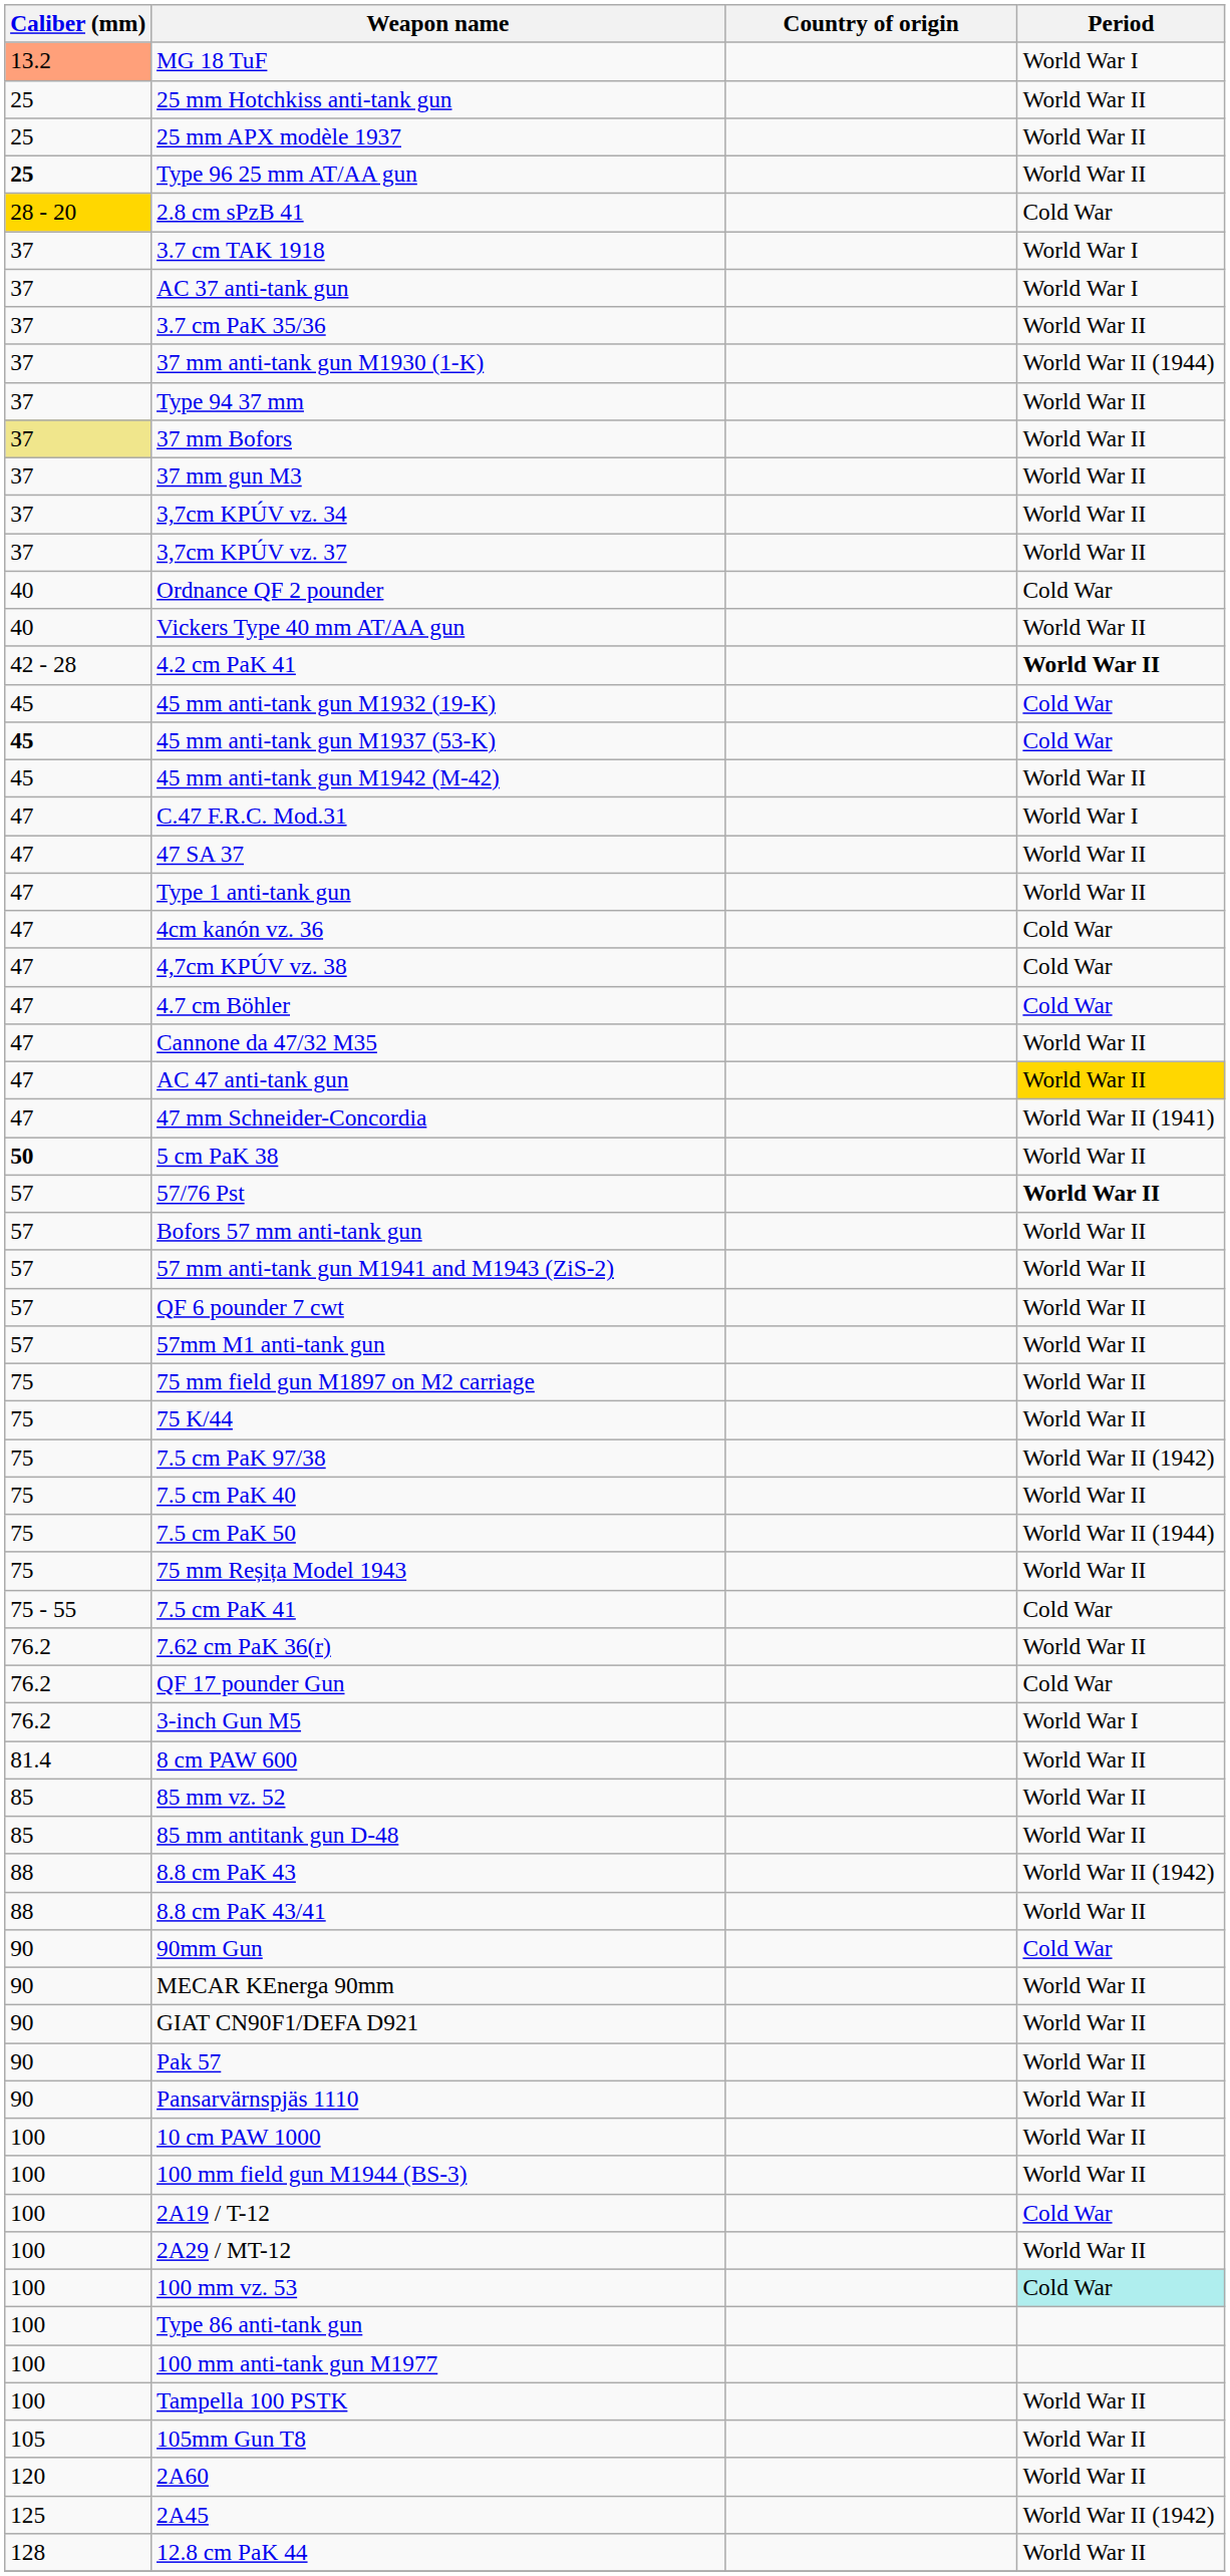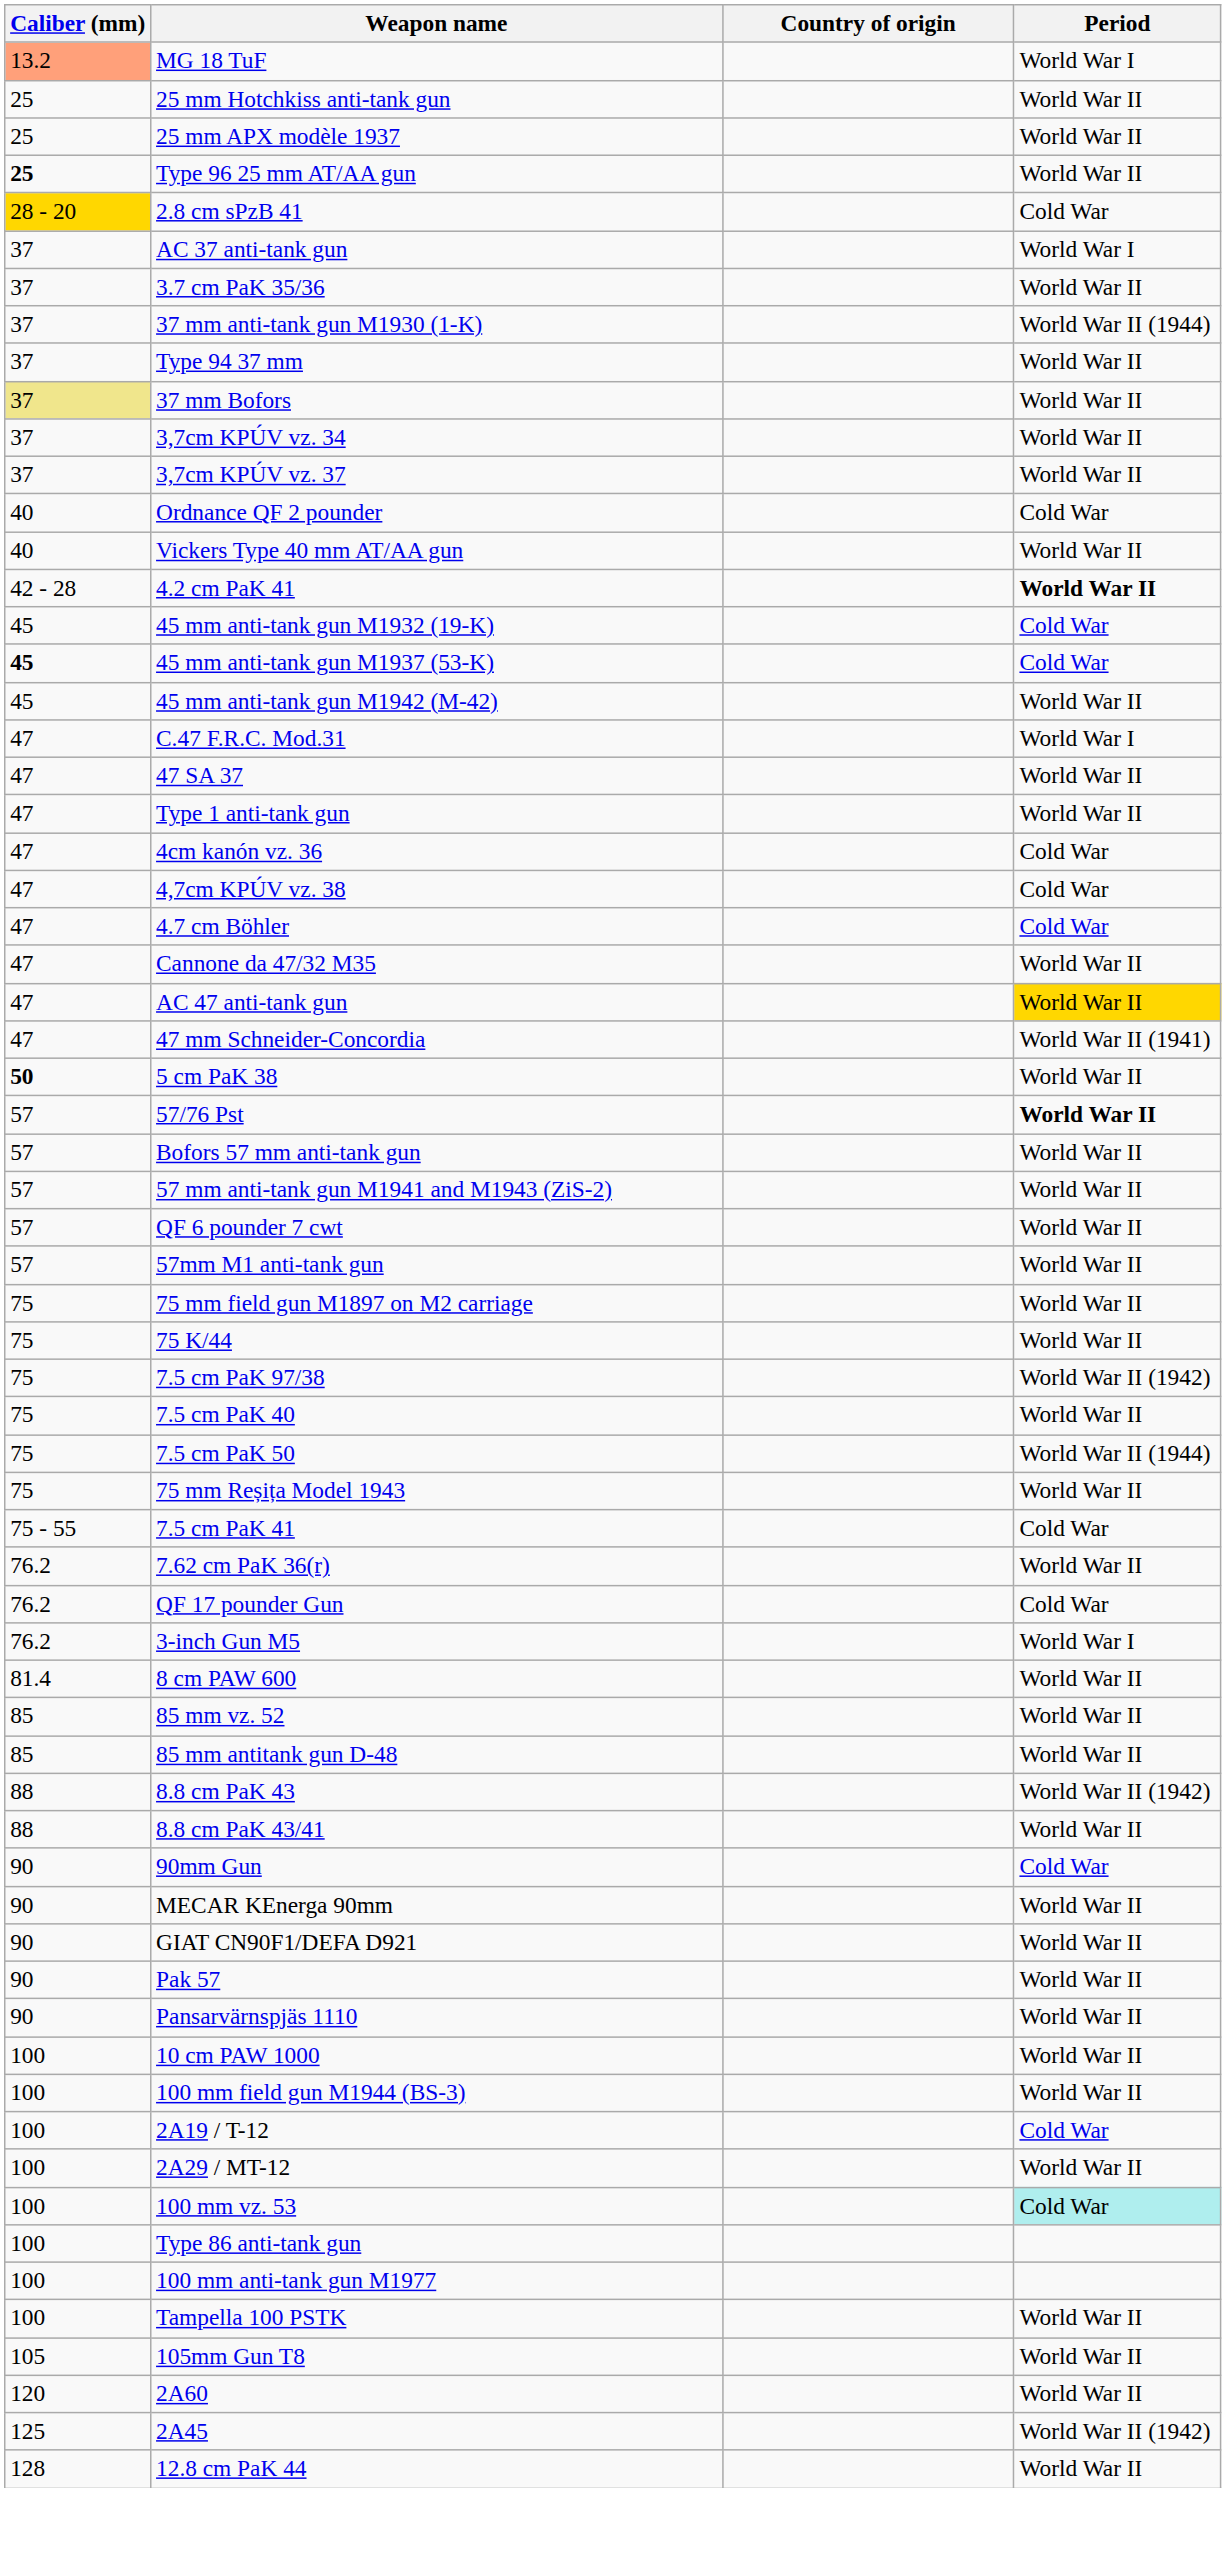 <table class="wikitable sortable" style="font-size:98%;">
 <tr>
 <th width=12%><a href='#'>Caliber</a> (mm)</th>
 <th width=47%>Weapon name</th>
 <th width=24%>Country of origin</th>
 <th width=19%>Period</th>
 </tr>
 <tr>
 <td style="background: lightsalmon;">13.2</td>
 <td><a href='#'>MG 18 TuF</a></td>
 <td></td>
 <td>World War I</td>
 </tr>
 <tr>
 <td>25</td>
 <td><a href='#'>25 mm Hotchkiss anti-tank gun</a></td>
 <td></td>
 <td>World War II</td>
 </tr>
 <tr>
 <td>25</td>
 <td><a href='#'>25 mm APX modèle 1937</a></td>
 <td></td>
 <td>World War II</td>
 </tr>
 <tr>
 <td><strong>25</strong></td>
 <td><a href='#'>Type 96 25 mm AT/AA gun</a></td>
 <td></td>
 <td>World War II</td>
 </tr>
 <tr>
 <td style="background: gold;">28 - 20</td>
 <td><a href='#'>2.8 cm sPzB 41</a></td>
 <td></td>
 <td>Cold War</td>
 </tr>
 <tr>
 <td>37</td>
-<td><a href='#'>3.7 cm TAK 1918</a></td>
-<td></td>
-<td>World War I</td>
-</tr>
-<tr>
-<td>37</td>
 <td><a href='#'>AC 37 anti-tank gun</a></td>
 <td></td>
 <td>World War I</td>
 </tr>
 <tr>
 <td>37</td>
 <td><a href='#'>3.7 cm PaK 35/36</a></td>
 <td></td>
 <td>World War II</td>
 </tr>
 <tr>
 <td>37</td>
 <td><a href='#'>37 mm anti-tank gun M1930 (1-K)</a></td>
 <td></td>
 <td>World War II (1944)</td>
 </tr>
 <tr>
 <td>37</td>
 <td><a href='#'>Type 94 37 mm</a></td>
 <td></td>
 <td>World War II</td>
 </tr>
 <tr>
 <td style="background: khaki;">37</td>
 <td><a href='#'>37 mm Bofors</a></td>
-<td></td>
-<td>World War II</td>
-</tr>
-<tr>
-<td>37</td>
-<td><a href='#'>37 mm gun M3</a></td>
 <td></td>
 <td>World War II</td>
 </tr>
 <tr>
 <td>37</td>
 <td><a href='#'>3,7cm KPÚV vz. 34</a></td>
 <td></td>
 <td>World War II</td>
 </tr>
 <tr>
 <td>37</td>
 <td><a href='#'>3,7cm KPÚV vz. 37</a></td>
 <td></td>
 <td>World War II</td>
 </tr>
 <tr>
 <td>40</td>
 <td><a href='#'>Ordnance QF 2 pounder</a></td>
 <td></td>
 <td>Cold War</td>
 </tr>
 <tr>
 <td>40</td>
 <td><a href='#'>Vickers Type 40 mm AT/AA gun</a></td>
 <td></td>
 <td>World War II</td>
 </tr>
 <tr>
 <td>42 - 28</td>
 <td><a href='#'>4.2 cm PaK 41</a></td>
 <td></td>
 <td><strong>World War II</strong></td>
 </tr>
 <tr>
 <td>45</td>
 <td><a href='#'>45 mm anti-tank gun M1932 (19-K)</a></td>
 <td></td>
 <td><a href='#'>Cold War</a></td>
 </tr>
 <tr>
 <td><strong>45</strong></td>
 <td><a href='#'>45 mm anti-tank gun M1937 (53-K)</a></td>
 <td></td>
 <td><a href='#'>Cold War</a></td>
 </tr>
 <tr>
 <td>45</td>
 <td><a href='#'>45 mm anti-tank gun M1942 (M-42)</a></td>
 <td></td>
 <td>World War II</td>
 </tr>
 <tr>
 <td>47</td>
 <td><a href='#'>C.47 F.R.C. Mod.31</a></td>
 <td></td>
 <td>World War I</td>
 </tr>
 <tr>
 <td>47</td>
 <td><a href='#'>47 SA 37</a></td>
 <td></td>
 <td>World War II</td>
 </tr>
 <tr>
 <td>47</td>
 <td><a href='#'>Type 1 anti-tank gun</a></td>
 <td></td>
 <td>World War II</td>
 </tr>
 <tr>
 <td>47</td>
 <td><a href='#'>4cm kanón vz. 36</a></td>
 <td></td>
 <td>Cold War</td>
 </tr>
 <tr>
 <td>47</td>
 <td><a href='#'>4,7cm KPÚV vz. 38</a></td>
 <td></td>
 <td>Cold War</td>
 </tr>
 <tr>
 <td>47</td>
 <td><a href='#'>4.7 cm Böhler</a></td>
 <td></td>
 <td><a href='#'>Cold War</a></td>
 </tr>
 <tr>
 <td>47</td>
 <td><a href='#'>Cannone da 47/32 M35</a></td>
 <td></td>
 <td>World War II</td>
 </tr>
 <tr>
 <td>47</td>
 <td><a href='#'>AC 47 anti-tank gun</a></td>
 <td></td>
 <td style="background: gold;">World War II</td>
 </tr>
 <tr>
 <td>47</td>
 <td><a href='#'>47 mm Schneider-Concordia</a></td>
 <td></td>
 <td>World War II (1941)</td>
 </tr>
 <tr>
 <td><strong>50</strong></td>
 <td><a href='#'>5 cm PaK 38</a></td>
 <td></td>
 <td>World War II</td>
 </tr>
 <tr>
 <td>57</td>
 <td><a href='#'>57/76 Pst</a></td>
 <td></td>
 <td><strong>World War II</strong></td>
 </tr>
 <tr>
 <td>57</td>
 <td><a href='#'>Bofors 57 mm anti-tank gun</a></td>
 <td></td>
 <td>World War II</td>
 </tr>
 <tr>
 <td>57</td>
 <td><a href='#'>57 mm anti-tank gun M1941 and M1943 (ZiS-2)</a></td>
 <td></td>
 <td>World War II</td>
 </tr>
 <tr>
 <td>57</td>
 <td><a href='#'>QF 6 pounder 7 cwt</a></td>
 <td></td>
 <td>World War II</td>
 </tr>
 <tr>
 <td>57</td>
 <td><a href='#'>57mm M1 anti-tank gun</a></td>
 <td></td>
 <td>World War II</td>
 </tr>
 <tr>
 <td>75</td>
 <td><a href='#'>75 mm field gun M1897 on M2 carriage</a></td>
 <td></td>
 <td>World War II</td>
 </tr>
 <tr>
 <td>75</td>
 <td><a href='#'>75 K/44</a></td>
 <td></td>
 <td>World War II</td>
 </tr>
 <tr>
 <td>75</td>
 <td><a href='#'>7.5 cm PaK 97/38</a></td>
 <td></td>
 <td>World War II (1942)</td>
 </tr>
 <tr>
 <td>75</td>
 <td><a href='#'>7.5 cm PaK 40</a></td>
 <td></td>
 <td>World War II</td>
 </tr>
 <tr>
 <td>75</td>
 <td><a href='#'>7.5 cm PaK 50</a></td>
 <td></td>
 <td>World War II (1944)</td>
 </tr>
 <tr>
 <td>75</td>
 <td><a href='#'>75 mm Reșița Model 1943</a></td>
 <td></td>
 <td>World War II</td>
 </tr>
 <tr>
 <td>75 - 55</td>
 <td><a href='#'>7.5 cm PaK 41</a></td>
 <td></td>
 <td>Cold War</td>
 </tr>
 <tr>
 <td>76.2</td>
 <td><a href='#'>7.62 cm PaK 36(r)</a></td>
 <td></td>
 <td>World War II</td>
 </tr>
 <tr>
 <td>76.2</td>
 <td><a href='#'>QF 17 pounder Gun</a></td>
 <td></td>
 <td>Cold War</td>
 </tr>
 <tr>
 <td>76.2</td>
 <td><a href='#'>3-inch Gun M5</a></td>
 <td></td>
 <td>World War I</td>
 </tr>
 <tr>
 <td>81.4</td>
 <td><a href='#'>8 cm PAW 600</a></td>
 <td></td>
 <td>World War II</td>
 </tr>
 <tr>
 <td>85</td>
 <td><a href='#'>85 mm vz. 52</a></td>
 <td></td>
 <td>World War II</td>
 </tr>
 <tr>
 <td>85</td>
 <td><a href='#'>85 mm antitank gun D-48</a></td>
 <td></td>
 <td>World War II</td>
 </tr>
 <tr>
 <td>88</td>
 <td><a href='#'>8.8 cm PaK 43</a></td>
 <td></td>
 <td>World War II (1942)</td>
 </tr>
 <tr>
 <td>88</td>
 <td><a href='#'>8.8 cm PaK 43/41</a></td>
 <td></td>
 <td>World War II</td>
 </tr>
 <tr>
 <td>90</td>
 <td><a href='#'>90mm Gun</a></td>
 <td></td>
 <td><a href='#'>Cold War</a></td>
 </tr>
 <tr>
 <td>90</td>
 <td>MECAR KEnerga 90mm</td>
 <td></td>
 <td>World War II</td>
 </tr>
 <tr>
 <td>90</td>
 <td>GIAT CN90F1/DEFA D921</td>
 <td></td>
 <td>World War II</td>
 </tr>
 <tr>
 <td>90</td>
 <td><a href='#'>Pak 57</a></td>
 <td></td>
 <td>World War II</td>
 </tr>
 <tr>
 <td>90</td>
 <td><a href='#'>Pansarvärnspjäs 1110</a></td>
 <td></td>
 <td>World War II</td>
 </tr>
 <tr>
 <td>100</td>
 <td><a href='#'>10 cm PAW 1000</a></td>
 <td></td>
 <td>World War II</td>
 </tr>
 <tr>
 <td>100</td>
 <td><a href='#'>100 mm field gun M1944 (BS-3)</a></td>
 <td></td>
 <td>World War II</td>
 </tr>
 <tr>
 <td>100</td>
 <td><a href='#'>2A19</a> / T-12</td>
 <td></td>
 <td><a href='#'>Cold War</a></td>
 </tr>
 <tr>
 <td>100</td>
 <td><a href='#'>2A29</a> / MT-12</td>
 <td></td>
 <td>World War II</td>
 </tr>
 <tr>
 <td>100</td>
 <td><a href='#'>100 mm vz. 53</a></td>
 <td></td>
 <td style="background: paleturquoise;">Cold War</td>
 </tr>
 <tr>
 <td>100</td>
 <td><a href='#'>Type 86 anti-tank gun</a></td>
 <td></td>
 <td></td>
 </tr>
 <tr>
 <td>100</td>
 <td><a href='#'>100 mm anti-tank gun M1977</a></td>
 <td></td>
 <td></td>
 </tr>
 <tr>
 <td>100</td>
 <td><a href='#'>Tampella 100 PSTK</a></td>
 <td></td>
 <td>World War II</td>
 </tr>
 <tr>
 <td>105</td>
 <td><a href='#'>105mm Gun T8</a></td>
 <td></td>
 <td>World War II</td>
 </tr>
 <tr>
 <td>120</td>
 <td><a href='#'>2A60</a></td>
 <td></td>
 <td>World War II</td>
 </tr>
 <tr>
 <td>125</td>
 <td><a href='#'>2A45</a></td>
 <td></td>
 <td>World War II (1942)</td>
 </tr>
 <tr>
 <td>128</td>
 <td><a href='#'>12.8 cm PaK 44</a></td>
 <td></td>
 <td>World War II</td>
 </tr>
 <tr>
 </tr>
 </table>
